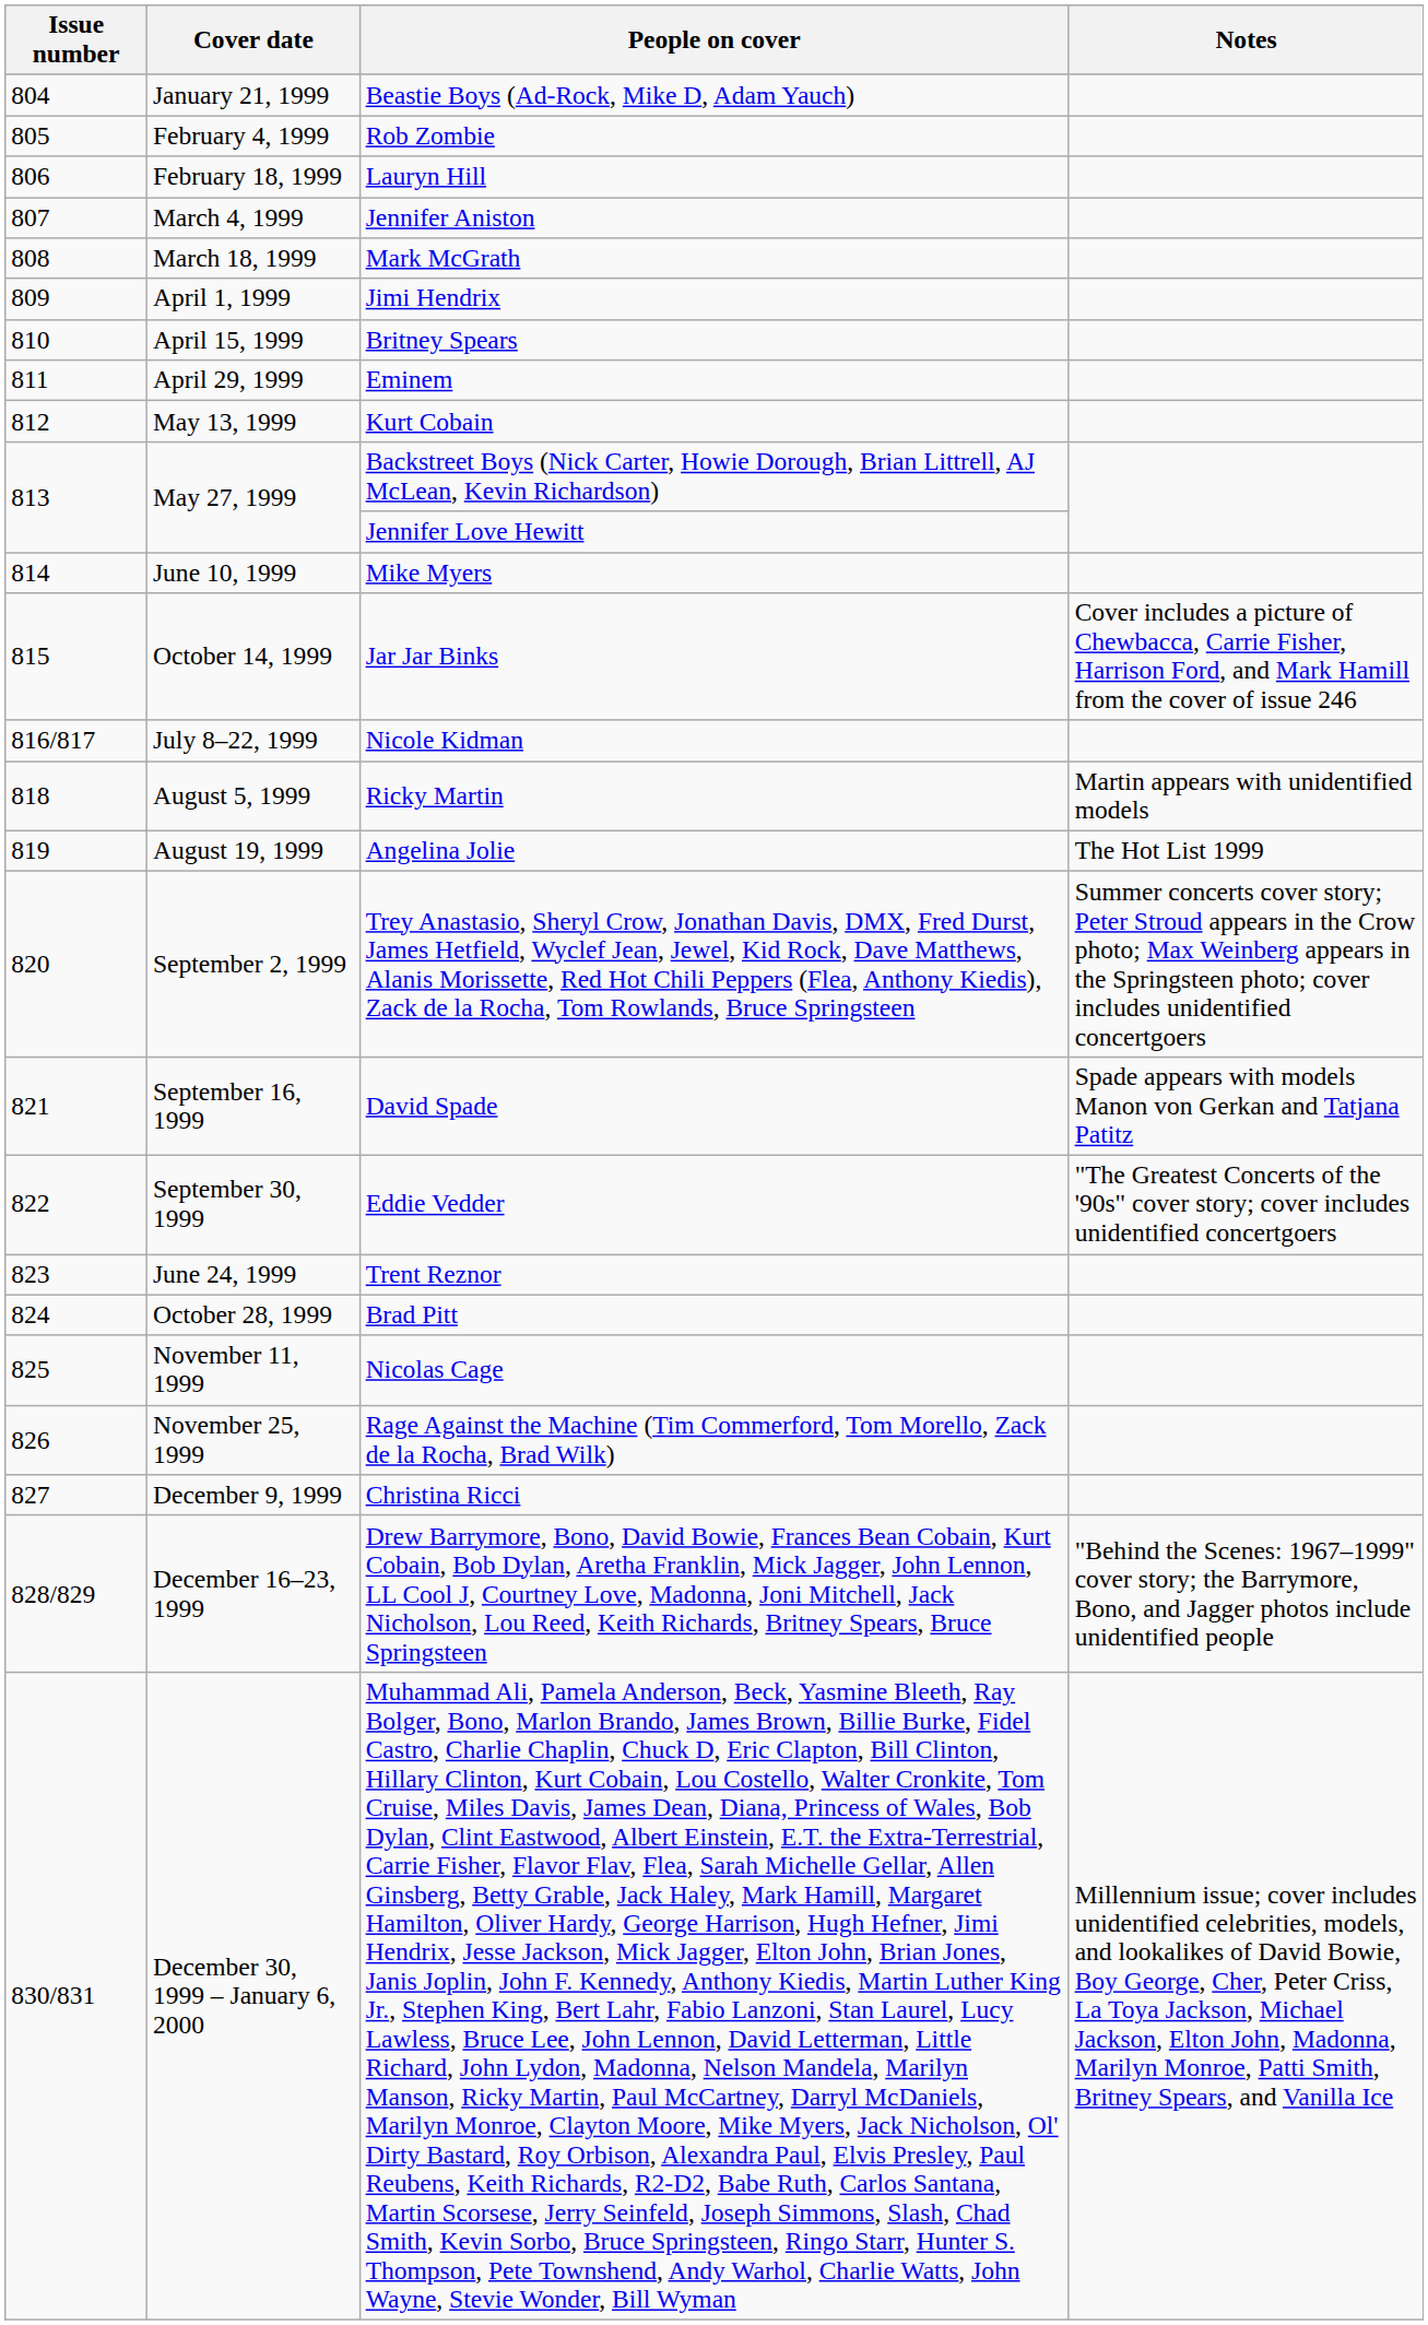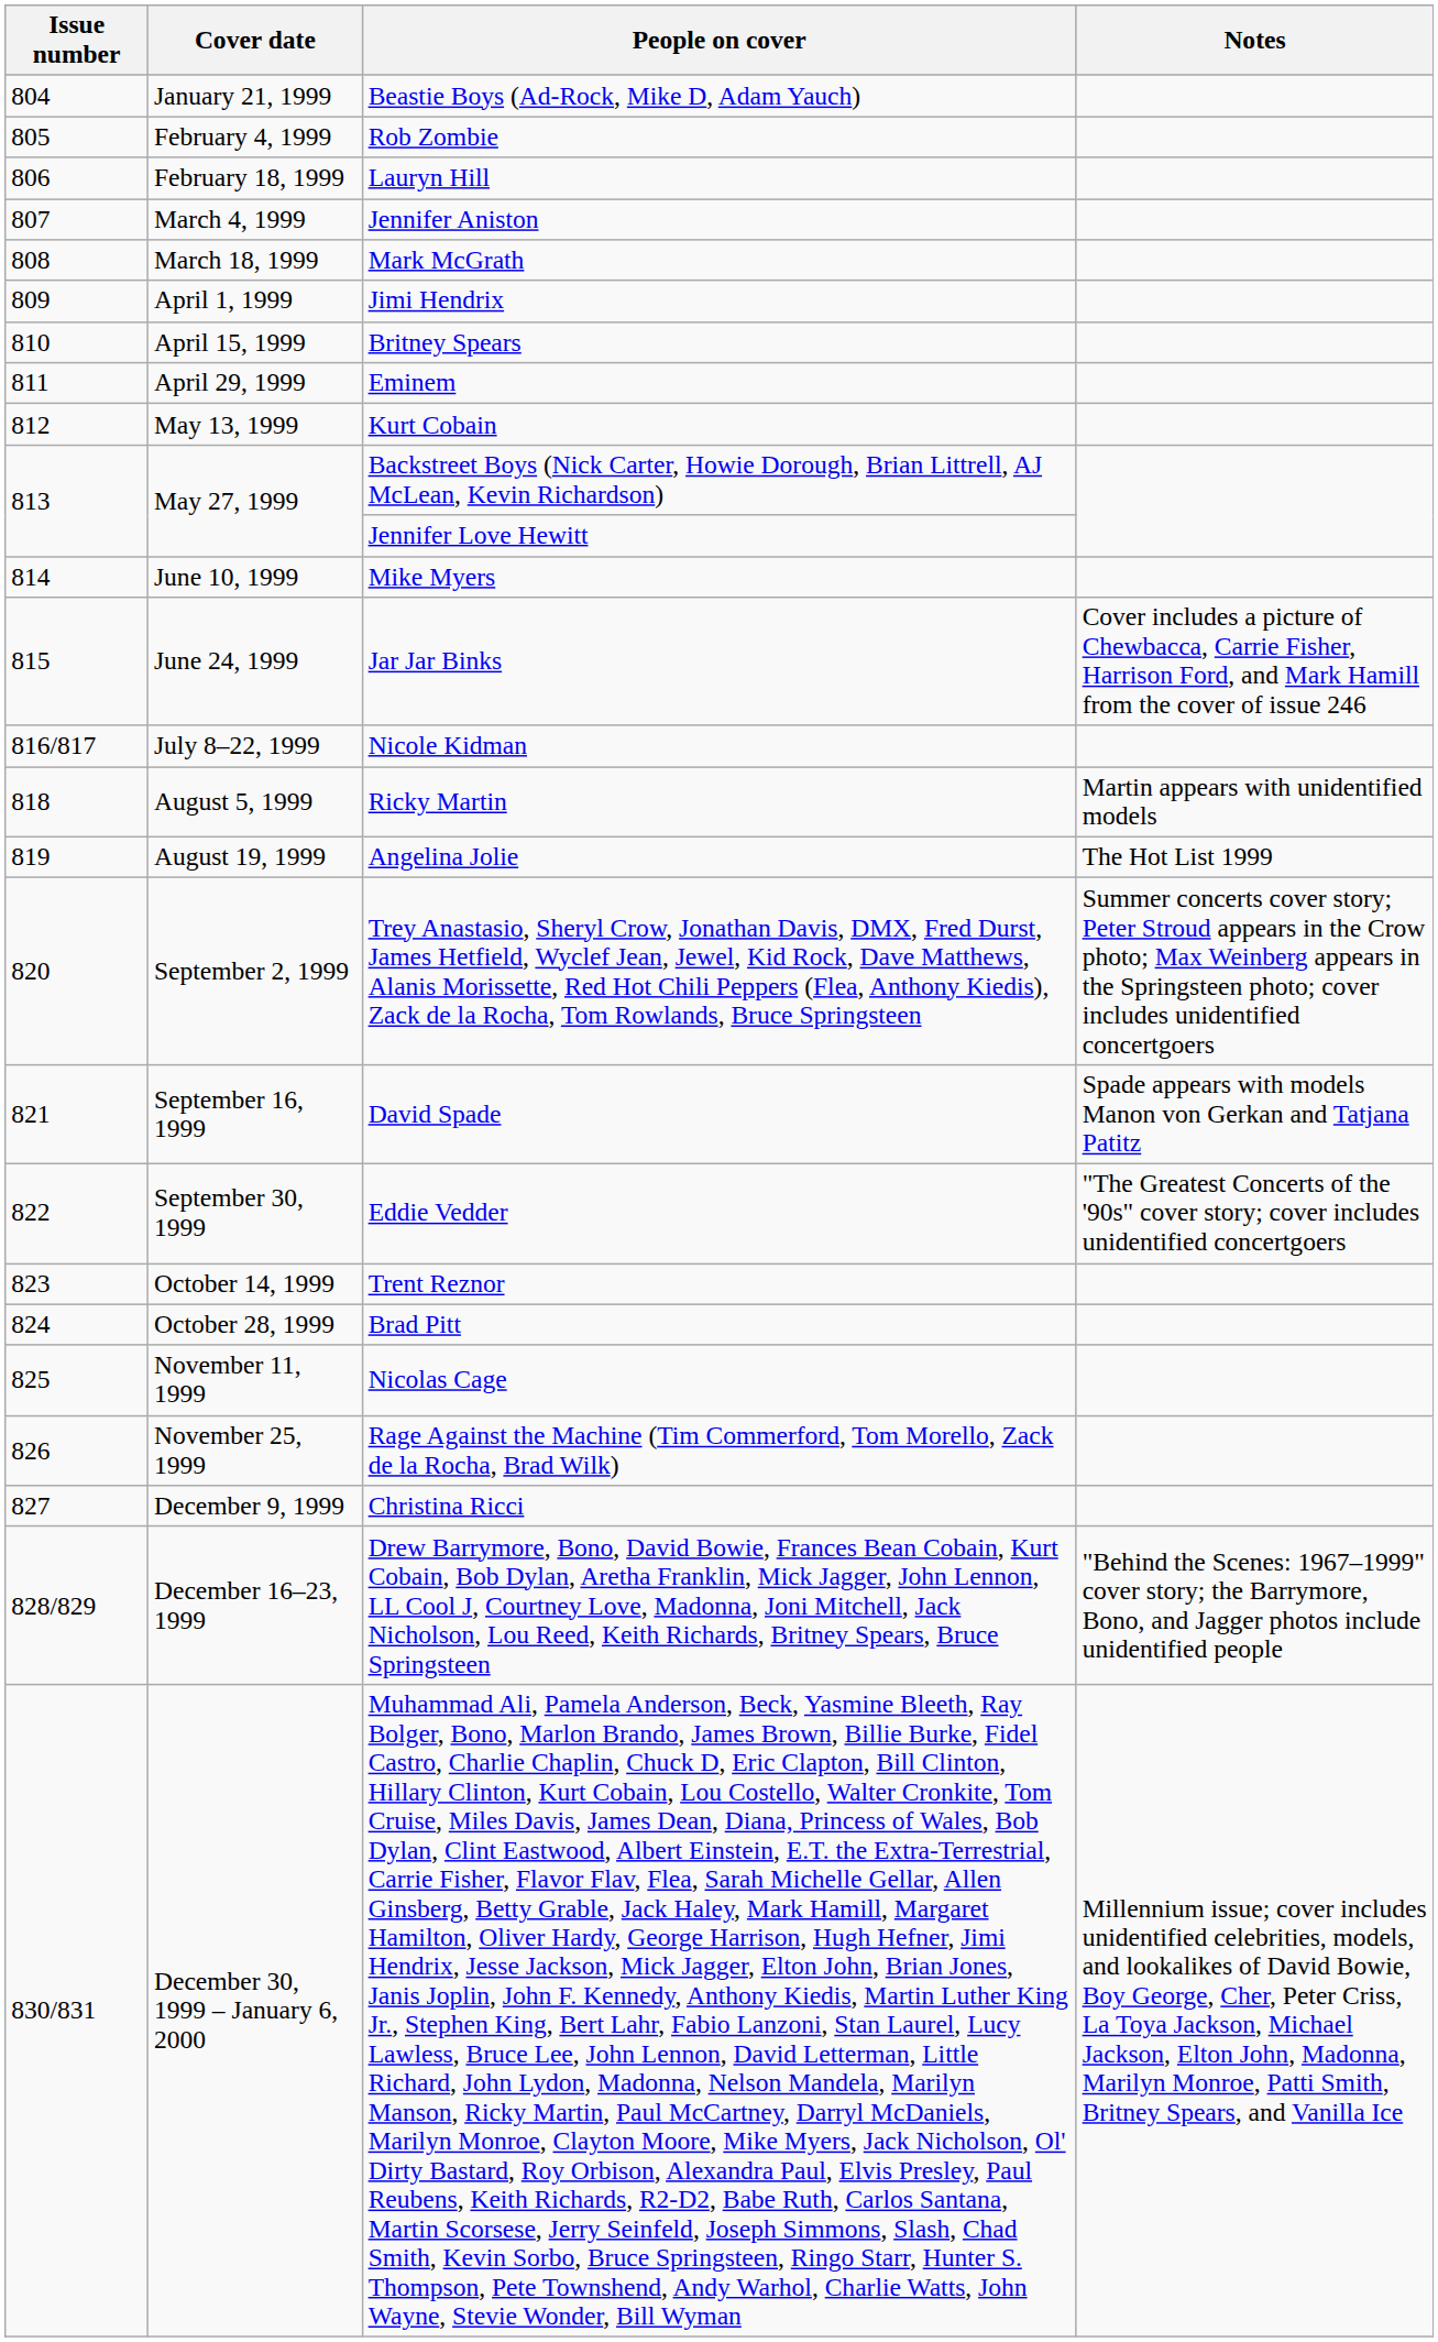 <table class="wikitable sortable" style="margin:auto;width:100%;">
 <tr style="background:#ccf;">
 <th style="width:10%;">Issue number</th>
 <th style="width:15%;">Cover date</th>
 <th style="width:50%;">People on cover</th>
 <th style="width:25%;">Notes</th>
 </tr>
 <tr>
 <td>804</td>
 <td>January 21, 1999</td>
 <td><a href='#'>Beastie Boys</a> (<a href='#'>Ad-Rock</a>, <a href='#'>Mike D</a>, <a href='#'>Adam Yauch</a>)</td>
 <td></td>
 </tr>
 <tr>
 <td>805</td>
 <td>February 4, 1999</td>
 <td><a href='#'>Rob Zombie</a></td>
 <td></td>
 </tr>
 <tr>
 <td>806</td>
 <td>February 18, 1999</td>
 <td><a href='#'>Lauryn Hill</a></td>
 <td></td>
 </tr>
 <tr>
 <td>807</td>
 <td>March 4, 1999</td>
 <td><a href='#'>Jennifer Aniston</a></td>
 <td></td>
 </tr>
 <tr>
 <td>808</td>
 <td>March 18, 1999</td>
 <td><a href='#'>Mark McGrath</a></td>
 <td></td>
 </tr>
 <tr>
 <td>809</td>
 <td>April 1, 1999</td>
 <td><a href='#'>Jimi Hendrix</a></td>
 <td></td>
 </tr>
 <tr>
 <td>810</td>
 <td>April 15, 1999</td>
 <td><a href='#'>Britney Spears</a></td>
 <td></td>
 </tr>
 <tr>
 <td>811</td>
 <td>April 29, 1999</td>
 <td><a href='#'>Eminem</a></td>
 <td></td>
 </tr>
 <tr>
 <td>812</td>
 <td>May 13, 1999</td>
 <td><a href='#'>Kurt Cobain</a></td>
 <td></td>
 </tr>
 <tr>
 <td rowspan="2">813</td>
 <td rowspan="2">May 27, 1999</td>
 <td><a href='#'>Backstreet Boys</a> (<a href='#'>Nick Carter</a>, <a href='#'>Howie Dorough</a>, <a href='#'>Brian Littrell</a>, <a href='#'>AJ McLean</a>, <a href='#'>Kevin Richardson</a>)</td>
 <td rowspan="2"></td>
 </tr>
 <tr>
 <td><a href='#'>Jennifer Love Hewitt</a></td>
 </tr>
 <tr>
 <td>814</td>
 <td>June 10, 1999</td>
 <td><a href='#'>Mike Myers</a></td>
 <td></td>
 </tr>
 <tr>
 <td>815</td>
-<td>October 14, 1999</td>
+<td>June 24, 1999</td>
 <td><a href='#'>Jar Jar Binks</a></td>
 <td>Cover includes a picture of <a href='#'>Chewbacca</a>, <a href='#'>Carrie Fisher</a>, <a href='#'>Harrison Ford</a>, and <a href='#'>Mark Hamill</a> from the cover of issue 246</td>
 </tr>
 <tr>
 <td>816/817</td>
 <td>July 8–22, 1999</td>
 <td><a href='#'>Nicole Kidman</a></td>
 <td></td>
 </tr>
 <tr>
 <td>818</td>
 <td>August 5, 1999</td>
 <td><a href='#'>Ricky Martin</a></td>
 <td>Martin appears with unidentified models</td>
 </tr>
 <tr>
 <td>819</td>
 <td>August 19, 1999</td>
 <td><a href='#'>Angelina Jolie</a></td>
 <td>The Hot List 1999</td>
 </tr>
 <tr>
 <td>820</td>
 <td>September 2, 1999</td>
 <td><a href='#'>Trey Anastasio</a>, <a href='#'>Sheryl Crow</a>, <a href='#'>Jonathan Davis</a>, <a href='#'>DMX</a>, <a href='#'>Fred Durst</a>, <a href='#'>James Hetfield</a>, <a href='#'>Wyclef Jean</a>, <a href='#'>Jewel</a>, <a href='#'>Kid Rock</a>, <a href='#'>Dave Matthews</a>, <a href='#'>Alanis Morissette</a>, <a href='#'>Red Hot Chili Peppers</a> (<a href='#'>Flea</a>, <a href='#'>Anthony Kiedis</a>), <a href='#'>Zack de la Rocha</a>, <a href='#'>Tom Rowlands</a>, <a href='#'>Bruce Springsteen</a></td>
 <td>Summer concerts cover story; <a href='#'>Peter Stroud</a> appears in the Crow photo; <a href='#'>Max Weinberg</a> appears in the Springsteen photo; cover includes unidentified concertgoers</td>
 </tr>
 <tr>
 <td>821</td>
 <td>September 16, 1999</td>
 <td><a href='#'>David Spade</a></td>
 <td>Spade appears with models Manon von Gerkan and <a href='#'>Tatjana Patitz</a></td>
 </tr>
 <tr>
 <td>822</td>
 <td>September 30, 1999</td>
 <td><a href='#'>Eddie Vedder</a></td>
 <td>"The Greatest Concerts of the '90s" cover story; cover includes unidentified concertgoers</td>
 </tr>
 <tr>
 <td>823</td>
-<td>June 24, 1999</td>
+<td>October 14, 1999</td>
 <td><a href='#'>Trent Reznor</a></td>
 <td></td>
 </tr>
 <tr>
 <td>824</td>
 <td>October 28, 1999</td>
 <td><a href='#'>Brad Pitt</a></td>
 <td></td>
 </tr>
 <tr>
 <td>825</td>
 <td>November 11, 1999</td>
 <td><a href='#'>Nicolas Cage</a></td>
 <td></td>
 </tr>
 <tr>
 <td>826</td>
 <td>November 25, 1999</td>
 <td><a href='#'>Rage Against the Machine</a> (<a href='#'>Tim Commerford</a>, <a href='#'>Tom Morello</a>, <a href='#'>Zack de la Rocha</a>, <a href='#'>Brad Wilk</a>)</td>
 <td></td>
 </tr>
 <tr>
 <td>827</td>
 <td>December 9, 1999</td>
 <td><a href='#'>Christina Ricci</a></td>
 <td></td>
 </tr>
 <tr>
 <td>828/829</td>
 <td>December 16–23, 1999</td>
 <td><a href='#'>Drew Barrymore</a>, <a href='#'>Bono</a>, <a href='#'>David Bowie</a>, <a href='#'>Frances Bean Cobain</a>, <a href='#'>Kurt Cobain</a>, <a href='#'>Bob Dylan</a>, <a href='#'>Aretha Franklin</a>, <a href='#'>Mick Jagger</a>, <a href='#'>John Lennon</a>, <a href='#'>LL Cool J</a>, <a href='#'>Courtney Love</a>, <a href='#'>Madonna</a>, <a href='#'>Joni Mitchell</a>, <a href='#'>Jack Nicholson</a>, <a href='#'>Lou Reed</a>, <a href='#'>Keith Richards</a>, <a href='#'>Britney Spears</a>, <a href='#'>Bruce Springsteen</a></td>
 <td>"Behind the Scenes: 1967–1999" cover story; the Barrymore, Bono, and Jagger photos include unidentified people</td>
 </tr>
 <tr>
 <td>830/831</td>
 <td>December 30, 1999 – January 6, 2000</td>
 <td><a href='#'>Muhammad Ali</a>, <a href='#'>Pamela Anderson</a>, <a href='#'>Beck</a>, <a href='#'>Yasmine Bleeth</a>, <a href='#'>Ray Bolger</a>, <a href='#'>Bono</a>, <a href='#'>Marlon Brando</a>, <a href='#'>James Brown</a>, <a href='#'>Billie Burke</a>, <a href='#'>Fidel Castro</a>, <a href='#'>Charlie Chaplin</a>, <a href='#'>Chuck D</a>, <a href='#'>Eric Clapton</a>, <a href='#'>Bill Clinton</a>, <a href='#'>Hillary Clinton</a>, <a href='#'>Kurt Cobain</a>, <a href='#'>Lou Costello</a>, <a href='#'>Walter Cronkite</a>, <a href='#'>Tom Cruise</a>, <a href='#'>Miles Davis</a>, <a href='#'>James Dean</a>, <a href='#'>Diana, Princess of Wales</a>, <a href='#'>Bob Dylan</a>, <a href='#'>Clint Eastwood</a>, <a href='#'>Albert Einstein</a>, <a href='#'>E.T. the Extra-Terrestrial</a>, <a href='#'>Carrie Fisher</a>, <a href='#'>Flavor Flav</a>, <a href='#'>Flea</a>, <a href='#'>Sarah Michelle Gellar</a>, <a href='#'>Allen Ginsberg</a>, <a href='#'>Betty Grable</a>, <a href='#'>Jack Haley</a>, <a href='#'>Mark Hamill</a>, <a href='#'>Margaret Hamilton</a>, <a href='#'>Oliver Hardy</a>, <a href='#'>George Harrison</a>, <a href='#'>Hugh Hefner</a>, <a href='#'>Jimi Hendrix</a>, <a href='#'>Jesse Jackson</a>, <a href='#'>Mick Jagger</a>, <a href='#'>Elton John</a>, <a href='#'>Brian Jones</a>, <a href='#'>Janis Joplin</a>, <a href='#'>John F. Kennedy</a>, <a href='#'>Anthony Kiedis</a>, <a href='#'>Martin Luther King Jr.</a>, <a href='#'>Stephen King</a>, <a href='#'>Bert Lahr</a>, <a href='#'>Fabio Lanzoni</a>, <a href='#'>Stan Laurel</a>, <a href='#'>Lucy Lawless</a>, <a href='#'>Bruce Lee</a>, <a href='#'>John Lennon</a>, <a href='#'>David Letterman</a>, <a href='#'>Little Richard</a>, <a href='#'>John Lydon</a>, <a href='#'>Madonna</a>, <a href='#'>Nelson Mandela</a>, <a href='#'>Marilyn Manson</a>, <a href='#'>Ricky Martin</a>, <a href='#'>Paul McCartney</a>, <a href='#'>Darryl McDaniels</a>, <a href='#'>Marilyn Monroe</a>, <a href='#'>Clayton Moore</a>, <a href='#'>Mike Myers</a>, <a href='#'>Jack Nicholson</a>, <a href='#'>Ol' Dirty Bastard</a>, <a href='#'>Roy Orbison</a>, <a href='#'>Alexandra Paul</a>, <a href='#'>Elvis Presley</a>, <a href='#'>Paul Reubens</a>, <a href='#'>Keith Richards</a>, <a href='#'>R2-D2</a>, <a href='#'>Babe Ruth</a>, <a href='#'>Carlos Santana</a>, <a href='#'>Martin Scorsese</a>, <a href='#'>Jerry Seinfeld</a>, <a href='#'>Joseph Simmons</a>, <a href='#'>Slash</a>, <a href='#'>Chad Smith</a>, <a href='#'>Kevin Sorbo</a>, <a href='#'>Bruce Springsteen</a>, <a href='#'>Ringo Starr</a>, <a href='#'>Hunter S. Thompson</a>, <a href='#'>Pete Townshend</a>, <a href='#'>Andy Warhol</a>, <a href='#'>Charlie Watts</a>, <a href='#'>John Wayne</a>, <a href='#'>Stevie Wonder</a>, <a href='#'>Bill Wyman</a></td>
 <td>Millennium issue; cover includes unidentified celebrities, models, and lookalikes of David Bowie, <a href='#'>Boy George</a>, <a href='#'>Cher</a>, Peter Criss, <a href='#'>La Toya Jackson</a>, <a href='#'>Michael Jackson</a>, <a href='#'>Elton John</a>, <a href='#'>Madonna</a>, <a href='#'>Marilyn Monroe</a>, <a href='#'>Patti Smith</a>, <a href='#'>Britney Spears</a>, and <a href='#'>Vanilla Ice</a></td>
 </tr>
 </table>
